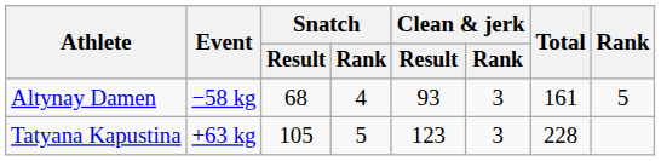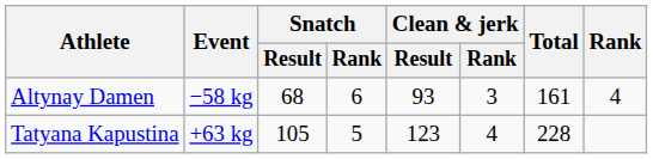 <table class="wikitable" style="font-size:90%">
 <tr>
 <th rowspan="2">Athlete</th>
 <th rowspan="2">Event</th>
 <th colspan="2">Snatch</th>
 <th colspan="2">Clean & jerk</th>
 <th rowspan="2">Total</th>
 <th rowspan="2">Rank</th>
 </tr>
 <tr style="font-size:95%">
 <th>Result</th>
 <th>Rank</th>
 <th>Result</th>
 <th>Rank</th>
 </tr>
 <tr align=center>
 <td align=left><a href='#'>Altynay Damen</a></td>
 <td align=left><a href='#'>−58 kg</a></td>
 <td>68</td>
-<td>4</td>
+<td>6</td>
 <td>93</td>
 <td>3</td>
 <td>161</td>
-<td>5</td>
+<td>4</td>
 </tr>
 <tr align=center>
 <td align=left><a href='#'>Tatyana Kapustina</a></td>
 <td align=left><a href='#'>+63 kg</a></td>
 <td>105</td>
 <td>5</td>
 <td>123</td>
-<td>3</td>
+<td>4</td>
 <td>228</td>
 <td></td>
 </tr>
 </table>
